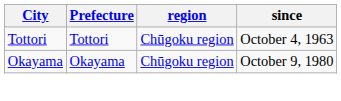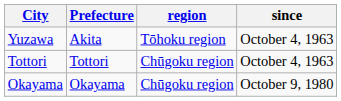 <table class="wikitable">
 <tr>
 <th><a href='#'>City</a></th>
 <th><a href='#'>Prefecture</a></th>
 <th><a href='#'>region</a></th>
 <th>since</th>
+</tr>
+<tr>
+<td><a href='#'>Yuzawa</a></td>
+<td> <a href='#'>Akita</a></td>
+<td><a href='#'>Tōhoku region</a></td>
+<td>October 4, 1963</td>
 </tr>
 <tr>
 <td><a href='#'>Tottori</a></td>
 <td> <a href='#'>Tottori</a></td>
 <td><a href='#'>Chūgoku region</a></td>
 <td>October 4, 1963</td>
 </tr>
 <tr>
 <td><a href='#'>Okayama</a></td>
 <td> <a href='#'>Okayama</a></td>
 <td><a href='#'>Chūgoku region</a></td>
 <td>October 9, 1980</td>
 </tr>
 </table>
